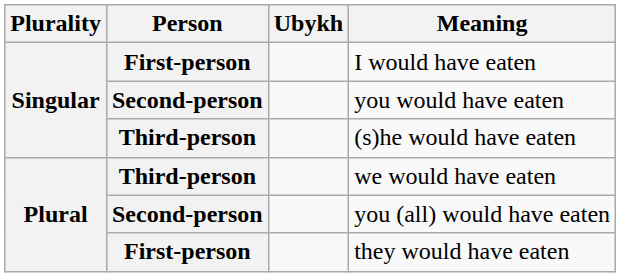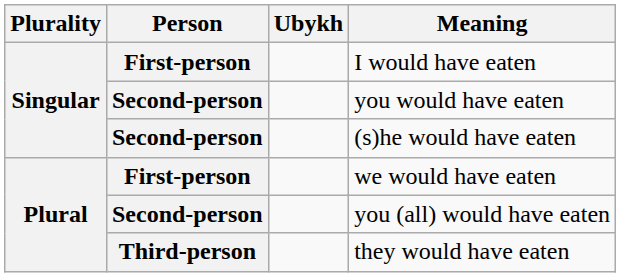 <table class="wikitable">
 <tr>
 <th>Plurality</th>
 <th>Person</th>
 <th>Ubykh</th>
 <th>Meaning</th>
 </tr>
 <tr>
 <th rowspan="3">Singular</th>
 <th>First-person</th>
 <td></td>
 <td>I would have eaten</td>
 </tr>
 <tr>
 <th>Second-person</th>
 <td></td>
 <td>you would have eaten</td>
 </tr>
 <tr>
-<th>Third-person</th>
+<th>Second-person</th>
 <td></td>
 <td>(s)he would have eaten</td>
 </tr>
 <tr>
 <th rowspan="3">Plural</th>
-<th>Third-person</th>
+<th>First-person</th>
 <td></td>
 <td>we would have eaten</td>
 </tr>
 <tr>
 <th>Second-person</th>
 <td></td>
 <td>you (all) would have eaten</td>
 </tr>
 <tr>
-<th>First-person</th>
+<th>Third-person</th>
 <td></td>
 <td>they would have eaten</td>
 </tr>
 </table>
